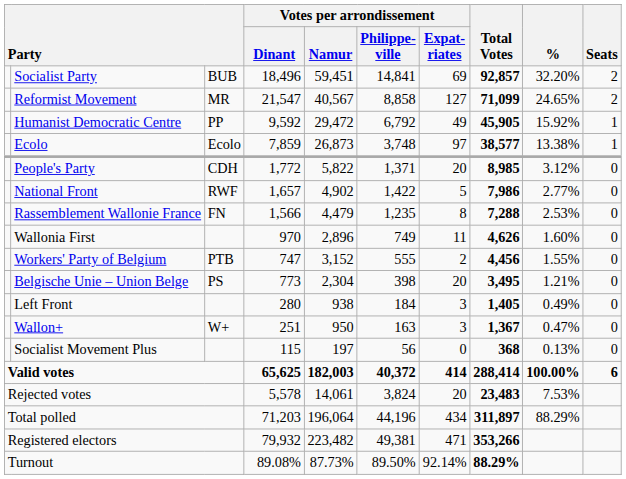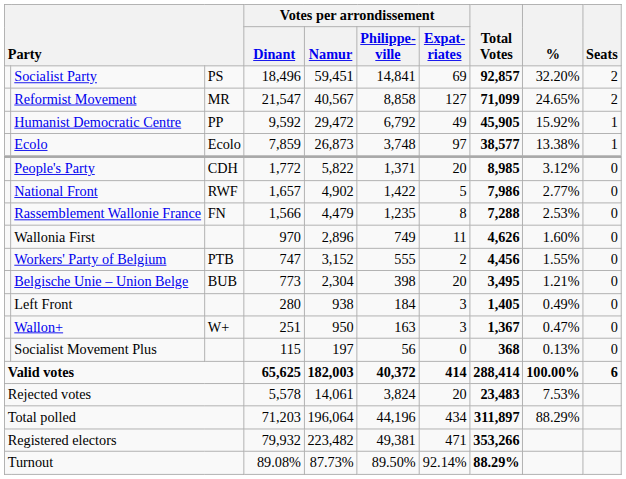 <table class="wikitable" border="1" style="text-align:right;">
 <tr>
 <th style="text-align:left;" valign=bottom rowspan=2 colspan=3>Party</th>
 <th colspan=4>Votes per arrondissement</th>
 <th align=center valign=bottom rowspan=2 width="50">Total Votes</th>
 <th align=center valign=bottom rowspan=2 width="50">%</th>
 <th align=center valign=bottom rowspan=2>Seats</th>
 </tr>
 <tr>
 <th align=center valign=bottom width="60"><a href='#'>Dinant</a></th>
 <th align=center valign=bottom width="50"><a href='#'>Namur</a></th>
 <th align=center valign=bottom width="50"><a href='#'>Philippe- ville</a></th>
 <th align=center valign=bottom width="50"><a href='#'>Expat- riates</a></th>
 </tr>
 <tr>
 <td></td>
 <td align=left><a href='#'>Socialist Party</a></td>
-<td align=left>BUB</td>
+<td align=left>PS</td>
 <td>18,496</td>
 <td>59,451</td>
 <td>14,841</td>
 <td>69</td>
 <td><strong>92,857</strong></td>
 <td>32.20%</td>
 <td>2</td>
 </tr>
 <tr>
 <td></td>
 <td align=left><a href='#'>Reformist Movement</a></td>
 <td align=left>MR</td>
 <td>21,547</td>
 <td>40,567</td>
 <td>8,858</td>
 <td>127</td>
 <td><strong>71,099</strong></td>
 <td>24.65%</td>
 <td>2</td>
 </tr>
 <tr>
 <td></td>
 <td align=left style="white-space: nowrap;"><a href='#'>Humanist Democratic Centre</a></td>
 <td align=left>PP</td>
 <td>9,592</td>
 <td>29,472</td>
 <td>6,792</td>
 <td>49</td>
 <td><strong>45,905</strong></td>
 <td>15.92%</td>
 <td>1</td>
 </tr>
 <tr>
 <td></td>
 <td align=left><a href='#'>Ecolo</a></td>
 <td align=left>Ecolo</td>
 <td>7,859</td>
 <td>26,873</td>
 <td>3,748</td>
 <td>97</td>
 <td><strong>38,577</strong></td>
 <td>13.38%</td>
 <td>1</td>
 </tr>
 <tr style="border-top:3px solid darkgray;">
 <td></td>
 <td align=left><a href='#'>People's Party</a></td>
 <td align=left>CDH</td>
 <td>1,772</td>
 <td>5,822</td>
 <td>1,371</td>
 <td>20</td>
 <td><strong>8,985</strong></td>
 <td>3.12%</td>
 <td>0</td>
 </tr>
 <tr>
 <td></td>
 <td align=left><a href='#'>National Front</a></td>
 <td align=left>RWF</td>
 <td>1,657</td>
 <td>4,902</td>
 <td>1,422</td>
 <td>5</td>
 <td><strong>7,986</strong></td>
 <td>2.77%</td>
 <td>0</td>
 </tr>
 <tr>
 <td></td>
 <td align=left><a href='#'>Rassemblement Wallonie France</a></td>
 <td align=left>FN</td>
 <td>1,566</td>
 <td>4,479</td>
 <td>1,235</td>
 <td>8</td>
 <td><strong>7,288</strong></td>
 <td>2.53%</td>
 <td>0</td>
 </tr>
 <tr>
 <td></td>
 <td align=left>Wallonia First</td>
 <td align=left></td>
 <td>970</td>
 <td>2,896</td>
 <td>749</td>
 <td>11</td>
 <td><strong>4,626</strong></td>
 <td>1.60%</td>
 <td>0</td>
 </tr>
 <tr>
 <td></td>
 <td align=left><a href='#'>Workers' Party of Belgium</a></td>
 <td align=left>PTB</td>
 <td>747</td>
 <td>3,152</td>
 <td>555</td>
 <td>2</td>
 <td><strong>4,456</strong></td>
 <td>1.55%</td>
 <td>0</td>
 </tr>
 <tr>
 <td></td>
 <td align=left><a href='#'>Belgische Unie – Union Belge</a></td>
-<td align=left>PS</td>
+<td align=left>BUB</td>
 <td>773</td>
 <td>2,304</td>
 <td>398</td>
 <td>20</td>
 <td><strong>3,495</strong></td>
 <td>1.21%</td>
 <td>0</td>
 </tr>
 <tr>
 <td></td>
 <td align=left>Left Front</td>
 <td align=left></td>
 <td>280</td>
 <td>938</td>
 <td>184</td>
 <td>3</td>
 <td><strong>1,405</strong></td>
 <td>0.49%</td>
 <td>0</td>
 </tr>
 <tr>
 <td></td>
 <td align=left><a href='#'>Wallon+</a></td>
 <td align=left>W+</td>
 <td>251</td>
 <td>950</td>
 <td>163</td>
 <td>3</td>
 <td><strong>1,367</strong></td>
 <td>0.47%</td>
 <td>0</td>
 </tr>
 <tr>
 <td></td>
 <td align=left>Socialist Movement Plus</td>
 <td align=left></td>
 <td>115</td>
 <td>197</td>
 <td>56</td>
 <td>0</td>
 <td><strong>368</strong></td>
 <td>0.13%</td>
 <td>0</td>
 </tr>
 <tr style="font-weight:bold">
 <td align=left colspan=3>Valid votes</td>
 <td>65,625</td>
 <td>182,003</td>
 <td>40,372</td>
 <td>414</td>
 <td>288,414</td>
 <td>100.00%</td>
 <td>6</td>
 </tr>
 <tr>
 <td align=left colspan=3>Rejected votes</td>
 <td>5,578</td>
 <td>14,061</td>
 <td>3,824</td>
 <td>20</td>
 <td><strong>23,483</strong></td>
 <td>7.53%</td>
 <td></td>
 </tr>
 <tr>
 <td align=left colspan=3>Total polled</td>
 <td>71,203</td>
 <td>196,064</td>
 <td>44,196</td>
 <td>434</td>
 <td><strong>311,897</strong></td>
 <td>88.29%</td>
 <td></td>
 </tr>
 <tr>
 <td align=left colspan=3>Registered electors</td>
 <td>79,932</td>
 <td>223,482</td>
 <td>49,381</td>
 <td>471</td>
 <td><strong>353,266</strong></td>
 <td></td>
 <td></td>
 </tr>
 <tr>
 <td align=left colspan=3>Turnout</td>
 <td>89.08%</td>
 <td>87.73%</td>
 <td>89.50%</td>
 <td>92.14%</td>
 <td><strong>88.29%</strong></td>
 <td></td>
 <td></td>
 </tr>
 </table>
